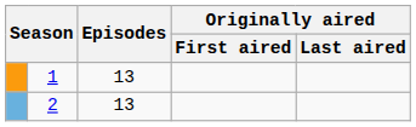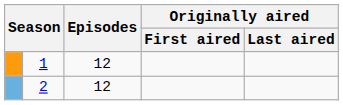 <table class="wikitable plainrowheaders" style="text-align:center;">
 <tr>
 <th colspan="2" rowspan="2">Season</th>
 <th rowspan="2">Episodes</th>
 <th colspan="2">Originally aired</th>
 </tr>
 <tr>
 <th>First aired</th>
 <th>Last aired</th>
 </tr>
 <tr>
 <td style="background: #FB9B0D;"></td>
 <td><a href='#'>1</a></td>
-<td>13</td>
+<td>12</td>
 <td></td>
 <td></td>
 </tr>
 <tr>
 <td style="background: #68B1DE;"></td>
 <td><a href='#'>2</a></td>
-<td>13</td>
+<td>12</td>
 <td></td>
 <td></td>
 </tr>
 </table>
